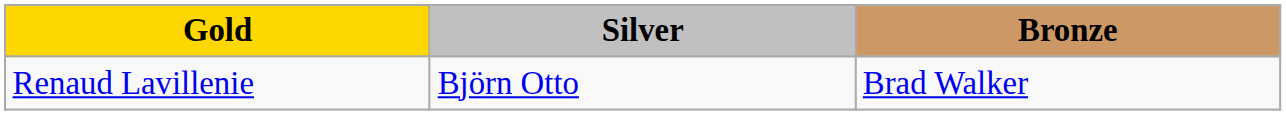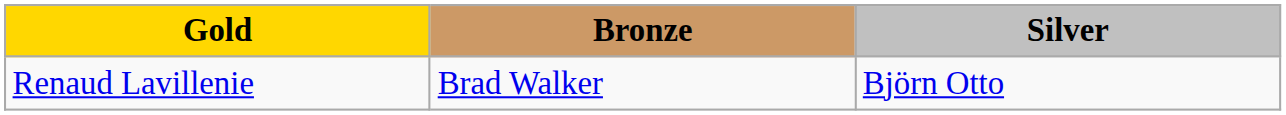 <table class="wikitable" style="text-align:left">
 <tr align="center">
 <td width=200 bgcolor=gold><strong>Gold</strong></td>
+<td width=200 bgcolor=CC9966><strong>Bronze</strong></td>
 <td width=200 bgcolor=silver><strong>Silver</strong></td>
-<td width=200 bgcolor=CC9966><strong>Bronze</strong></td>
 </tr>
 <tr>
 <td><a href='#'>Renaud Lavillenie</a><br><em></em></td>
+<td><a href='#'>Brad Walker</a><br> <em></em></td>
 <td><a href='#'>Björn Otto</a><br> <em></em></td>
-<td><a href='#'>Brad Walker</a><br> <em></em></td>
 </tr>
 </table>
